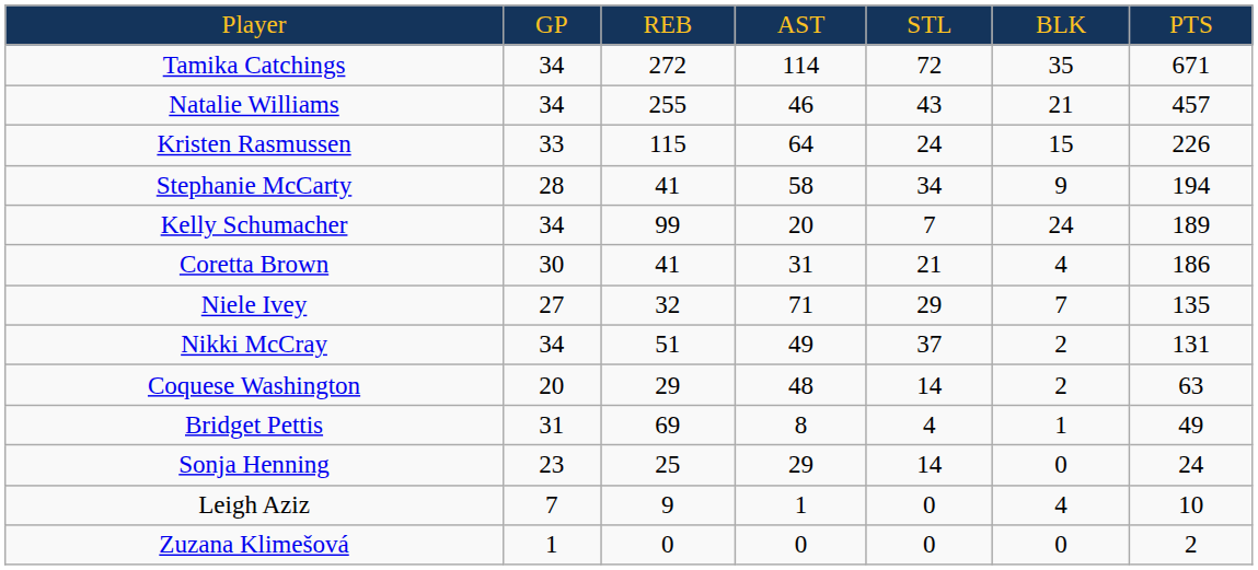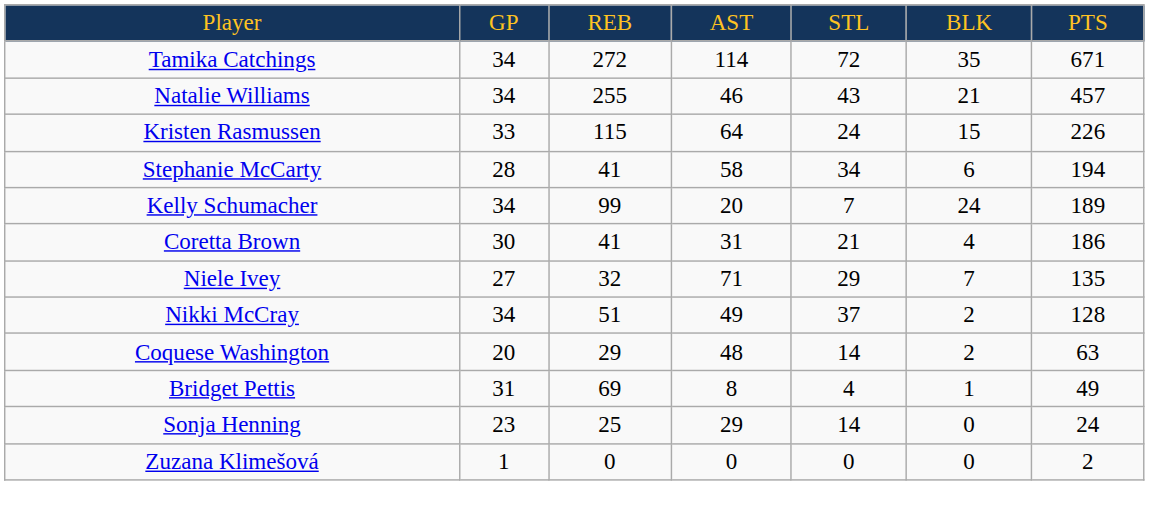 <table class="wikitable" width="50%">
 <tr align="center" style="background:#14345B; color:#FFC322;">
 <td>Player</td>
 <td>GP</td>
 <td>REB</td>
 <td>AST</td>
 <td>STL</td>
 <td>BLK</td>
 <td>PTS</td>
 </tr>
 <tr align="center">
 <td><a href='#'>Tamika Catchings</a></td>
 <td>34</td>
 <td>272</td>
 <td>114</td>
 <td>72</td>
 <td>35</td>
 <td>671</td>
 </tr>
 <tr align="center">
 <td><a href='#'>Natalie Williams</a></td>
 <td>34</td>
 <td>255</td>
 <td>46</td>
 <td>43</td>
 <td>21</td>
 <td>457</td>
 </tr>
 <tr align="center">
 <td><a href='#'>Kristen Rasmussen</a></td>
 <td>33</td>
 <td>115</td>
 <td>64</td>
 <td>24</td>
 <td>15</td>
 <td>226</td>
 </tr>
 <tr align="center">
 <td><a href='#'>Stephanie McCarty</a></td>
 <td>28</td>
 <td>41</td>
 <td>58</td>
 <td>34</td>
-<td>9</td>
+<td>6</td>
 <td>194</td>
 </tr>
 <tr align="center">
 <td><a href='#'>Kelly Schumacher</a></td>
 <td>34</td>
 <td>99</td>
 <td>20</td>
 <td>7</td>
 <td>24</td>
 <td>189</td>
 </tr>
 <tr align="center">
 <td><a href='#'>Coretta Brown</a></td>
 <td>30</td>
 <td>41</td>
 <td>31</td>
 <td>21</td>
 <td>4</td>
 <td>186</td>
 </tr>
 <tr align="center">
 <td><a href='#'>Niele Ivey</a></td>
 <td>27</td>
 <td>32</td>
 <td>71</td>
 <td>29</td>
 <td>7</td>
 <td>135</td>
 </tr>
 <tr align="center">
 <td><a href='#'>Nikki McCray</a></td>
 <td>34</td>
 <td>51</td>
 <td>49</td>
 <td>37</td>
 <td>2</td>
-<td>131</td>
+<td>128</td>
 </tr>
 <tr align="center">
 <td><a href='#'>Coquese Washington</a></td>
 <td>20</td>
 <td>29</td>
 <td>48</td>
 <td>14</td>
 <td>2</td>
 <td>63</td>
 </tr>
 <tr align="center">
 <td><a href='#'>Bridget Pettis</a></td>
 <td>31</td>
 <td>69</td>
 <td>8</td>
 <td>4</td>
 <td>1</td>
 <td>49</td>
 </tr>
 <tr align="center">
 <td><a href='#'>Sonja Henning</a></td>
 <td>23</td>
 <td>25</td>
 <td>29</td>
 <td>14</td>
 <td>0</td>
 <td>24</td>
 </tr>
 <tr align="center">
-<td>Leigh Aziz</td>
-<td>7</td>
-<td>9</td>
-<td>1</td>
-<td>0</td>
-<td>4</td>
-<td>10</td>
-</tr>
-<tr align="center">
 <td><a href='#'>Zuzana Klimešová</a></td>
 <td>1</td>
 <td>0</td>
 <td>0</td>
 <td>0</td>
 <td>0</td>
 <td>2</td>
 </tr>
 </table>
